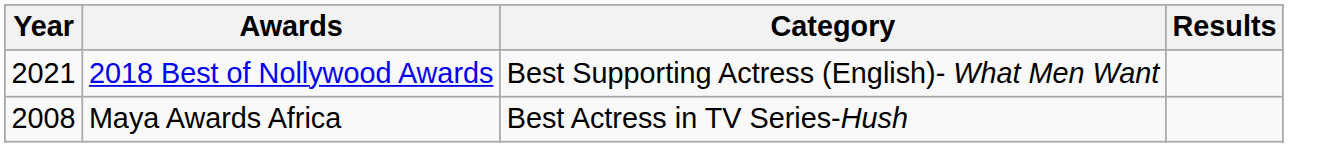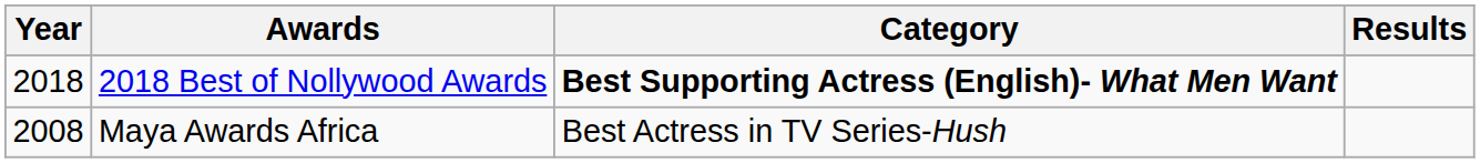 <table class="wikitable sortable">
 <tr>
 <th>Year</th>
 <th>Awards</th>
 <th>Category</th>
 <th>Results</th>
 </tr>
 <tr>
-<td>2021</td>
+<td>2018</td>
 <td><a href='#'>2018 Best of Nollywood Awards</a></td>
-<td>Best Supporting Actress (English)-<em> What Men Want</em></td>
+<td><strong>Best Supporting Actress (English)-<em> What Men Want</em></strong></td>
 <td></td>
 </tr>
 <tr>
 <td>2008</td>
 <td>Maya Awards Africa</td>
 <td>Best Actress in TV Series-<em>Hush</em></td>
 <td></td>
 </tr>
 </table>
